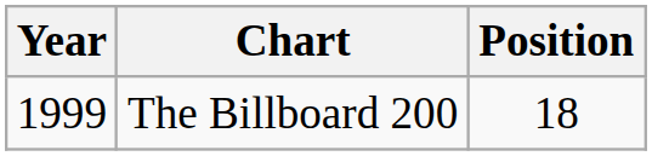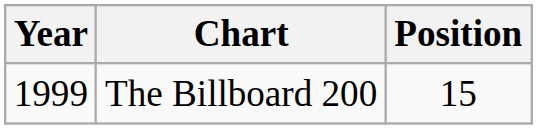 <table class="wikitable">
 <tr>
 <th>Year</th>
 <th>Chart</th>
 <th>Position</th>
 </tr>
 <tr>
 <td>1999</td>
 <td>The Billboard 200</td>
-<td align="center">18 </td>
+<td align="center">15 </td>
 </tr>
 </table>
